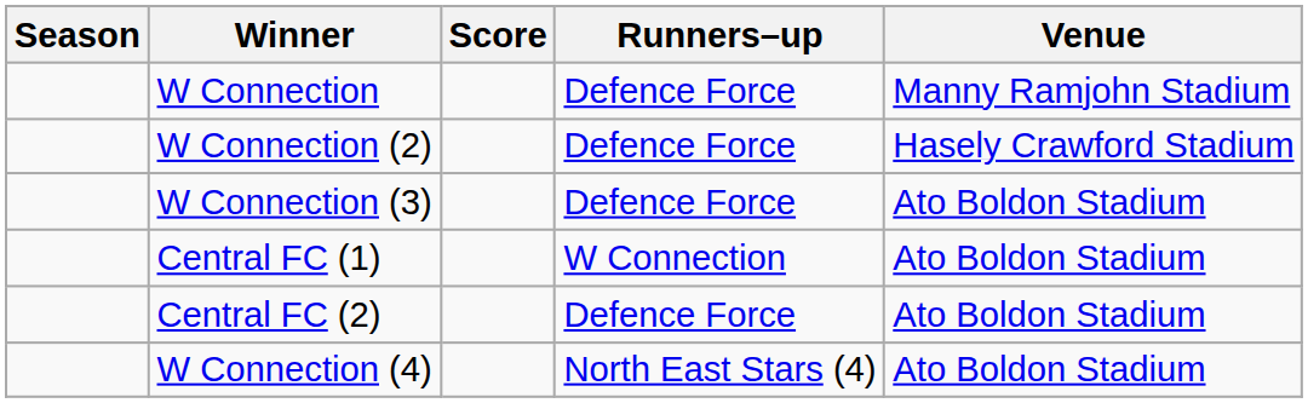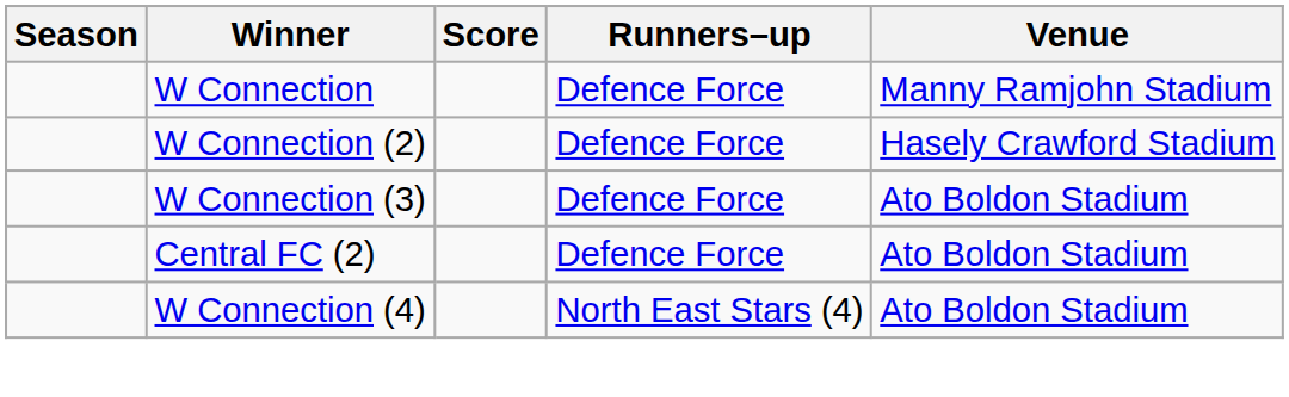 <table class="sortable wikitable" style="text-align:left; font-size:90%;">
 <tr>
 <th rowspan=1>Season</th>
 <th rowspan=1>Winner</th>
 <th rowspan=1>Score</th>
 <th rowspan=1>Runners–up</th>
 <th rowspan=1>Venue</th>
 </tr>
 <tr>
 <td></td>
 <td><a href='#'>W Connection</a></td>
 <td></td>
 <td><a href='#'>Defence Force</a></td>
 <td><a href='#'>Manny Ramjohn Stadium</a></td>
 </tr>
 <tr>
 <td></td>
 <td><a href='#'>W Connection</a> (2)</td>
 <td></td>
 <td><a href='#'>Defence Force</a></td>
 <td><a href='#'>Hasely Crawford Stadium</a></td>
 </tr>
 <tr>
 <td></td>
 <td><a href='#'>W Connection</a> (3)</td>
 <td></td>
 <td><a href='#'>Defence Force</a></td>
 <td><a href='#'>Ato Boldon Stadium</a></td>
 </tr>
 <tr>
 <td></td>
-<td><a href='#'>Central FC</a> (1)</td>
-<td></td>
-<td><a href='#'>W Connection</a></td>
-<td><a href='#'>Ato Boldon Stadium</a></td>
-</tr>
-<tr>
-<td></td>
 <td><a href='#'>Central FC</a> (2)</td>
 <td></td>
 <td><a href='#'>Defence Force</a></td>
 <td><a href='#'>Ato Boldon Stadium</a></td>
 </tr>
 <tr>
 <td></td>
 <td><a href='#'>W Connection</a> (4)</td>
 <td></td>
 <td><a href='#'>North East Stars</a>  (4)</td>
 <td><a href='#'>Ato Boldon Stadium</a></td>
 </tr>
 </table>
